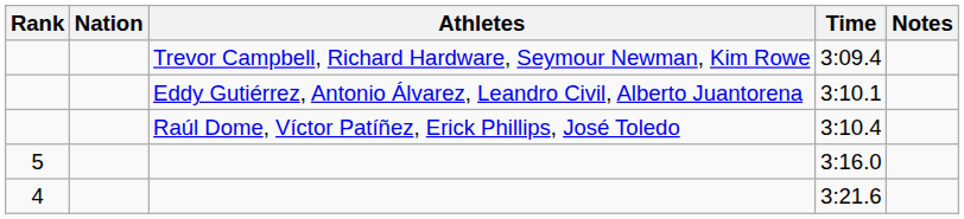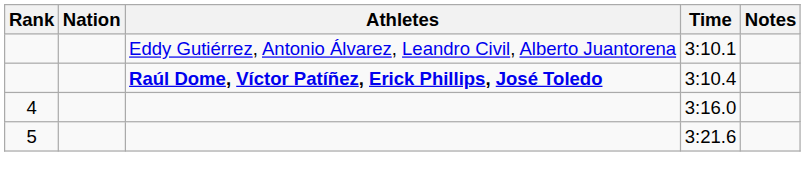 <table class="wikitable sortable" style="text-align:center;font-size:95%">
 <tr>
 <th>Rank</th>
 <th>Nation</th>
 <th>Athletes</th>
 <th>Time</th>
 <th>Notes</th>
 </tr>
 <tr>
 <td></td>
 <td align=left></td>
-<td align=left><a href='#'>Trevor Campbell</a>, <a href='#'>Richard Hardware</a>, <a href='#'>Seymour Newman</a>, <a href='#'>Kim Rowe</a></td>
-<td>3:09.4</td>
-<td></td>
-</tr>
-<tr>
-<td></td>
-<td align=left></td>
 <td align=left><a href='#'>Eddy Gutiérrez</a>, <a href='#'>Antonio Álvarez</a>, <a href='#'>Leandro Civil</a>, <a href='#'>Alberto Juantorena</a></td>
 <td>3:10.1</td>
 <td></td>
 </tr>
 <tr>
 <td></td>
 <td align=left></td>
-<td align=left><a href='#'>Raúl Dome</a>, <a href='#'>Víctor Patíñez</a>, <a href='#'>Erick Phillips</a>, <a href='#'>José Toledo</a></td>
+<td align=left><strong><a href='#'>Raúl Dome</a>, <a href='#'>Víctor Patíñez</a>, <a href='#'>Erick Phillips</a>, <a href='#'>José Toledo</a></strong></td>
 <td>3:10.4</td>
+<td></td>
+</tr>
+<tr>
+<td>4</td>
+<td align=left></td>
+<td align=left></td>
+<td>3:16.0</td>
 <td></td>
 </tr>
 <tr>
 <td>5</td>
 <td align=left></td>
 <td align=left></td>
-<td>3:16.0</td>
-<td></td>
-</tr>
-<tr>
-<td>4</td>
-<td align=left></td>
-<td align=left></td>
 <td>3:21.6</td>
 <td></td>
 </tr>
 </table>
